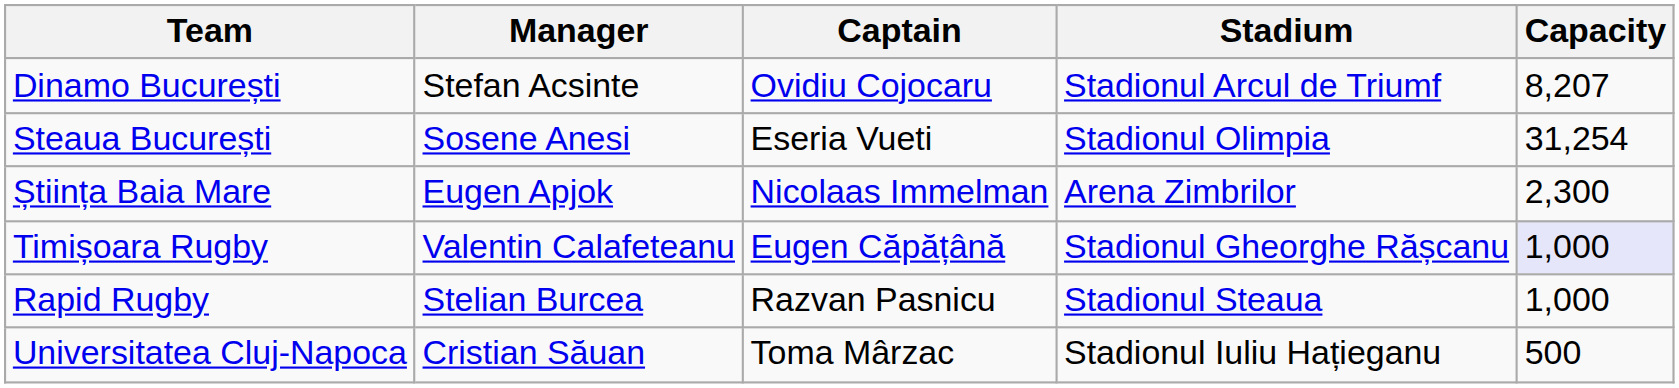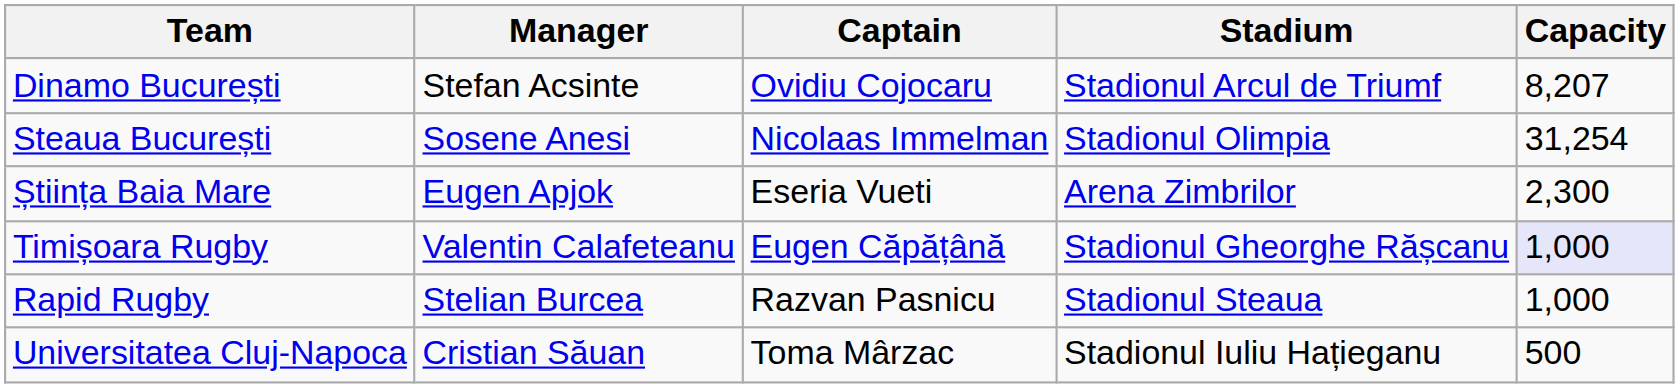 <table class="wikitable sortable">
 <tr>
 <th>Team</th>
 <th>Manager</th>
 <th>Captain</th>
 <th>Stadium</th>
 <th>Capacity</th>
 </tr>
 <tr>
 <td><a href='#'>Dinamo București</a></td>
 <td> Stefan Acsinte</td>
 <td> <a href='#'>Ovidiu Cojocaru</a></td>
 <td><a href='#'>Stadionul Arcul de Triumf</a></td>
 <td>8,207</td>
 </tr>
 <tr>
 <td><a href='#'>Steaua București</a></td>
 <td> <a href='#'>Sosene Anesi</a></td>
-<td> Eseria Vueti</td>
+<td> <a href='#'>Nicolaas Immelman</a></td>
 <td><a href='#'>Stadionul Olimpia</a></td>
 <td>31,254</td>
 </tr>
 <tr>
 <td><a href='#'>Știința Baia Mare</a></td>
 <td> <a href='#'>Eugen Apjok</a></td>
-<td> <a href='#'>Nicolaas Immelman</a></td>
+<td> Eseria Vueti</td>
 <td><a href='#'>Arena Zimbrilor</a></td>
 <td>2,300</td>
 </tr>
 <tr>
 <td><a href='#'>Timișoara Rugby</a></td>
 <td> <a href='#'>Valentin Calafeteanu</a></td>
 <td> <a href='#'>Eugen Căpățână</a></td>
 <td><a href='#'>Stadionul Gheorghe Rășcanu</a></td>
 <td style="background: lavender;">1,000</td>
 </tr>
 <tr>
 <td><a href='#'>Rapid Rugby</a></td>
 <td> <a href='#'>Stelian Burcea</a></td>
 <td> Razvan Pasnicu</td>
 <td><a href='#'>Stadionul Steaua</a></td>
 <td>1,000</td>
 </tr>
 <tr>
 <td><a href='#'>Universitatea Cluj-Napoca</a></td>
 <td> <a href='#'>Cristian Săuan</a></td>
 <td> Toma Mârzac</td>
 <td>Stadionul Iuliu Hațieganu</td>
 <td>500</td>
 </tr>
 </table>
